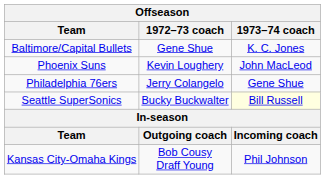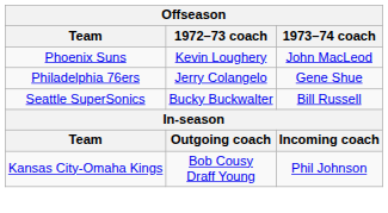 <table class="wikitable" border="1" style="text-align: center">
 <tr>
 <th colspan="3">Offseason</th>
 </tr>
 <tr>
 <th>Team</th>
 <th>1972–73 coach</th>
 <th>1973–74 coach</th>
-</tr>
-<tr>
-<td><a href='#'>Baltimore/Capital Bullets</a></td>
-<td><a href='#'>Gene Shue</a></td>
-<td><a href='#'>K. C. Jones</a></td>
 </tr>
 <tr>
 <td><a href='#'>Phoenix Suns</a></td>
 <td><a href='#'>Kevin Loughery</a></td>
 <td><a href='#'>John MacLeod</a></td>
 </tr>
 <tr>
 <td><a href='#'>Philadelphia 76ers</a></td>
 <td><a href='#'>Jerry Colangelo</a></td>
 <td><a href='#'>Gene Shue</a></td>
 </tr>
 <tr>
 <td><a href='#'>Seattle SuperSonics</a></td>
 <td><a href='#'>Bucky Buckwalter</a></td>
-<td style="background: lightyellow;"><a href='#'>Bill Russell</a></td>
+<td><a href='#'>Bill Russell</a></td>
 </tr>
 <tr>
 <th colspan="3">In-season</th>
 </tr>
 <tr>
 <th>Team</th>
 <th>Outgoing coach</th>
 <th>Incoming coach</th>
 </tr>
 <tr>
 <td><a href='#'>Kansas City-Omaha Kings</a></td>
 <td><a href='#'>Bob Cousy</a><br><a href='#'>Draff Young</a></td>
 <td><a href='#'>Phil Johnson</a></td>
 </tr>
 </table>
